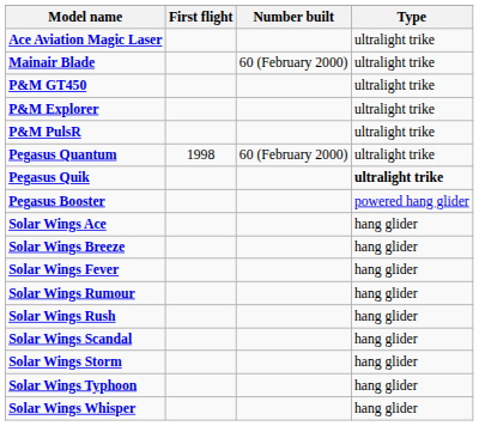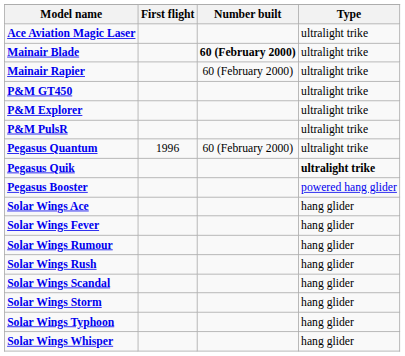 <table class="wikitable" style="text-align:center; font-size:90%;">
 <tr>
 </tr>
 <tr style="background:#efefef;">
 <th>Model name</th>
 <th>First flight</th>
 <th>Number built</th>
 <th>Type</th>
 </tr>
 <tr>
 <td style="text-align:left"><strong><a href='#'>Ace Aviation Magic Laser</a></strong></td>
 <td style="text-align:center"></td>
 <td style="text-align:center"></td>
 <td style="text-align:left">ultralight trike</td>
 </tr>
 <tr>
 <td style="text-align:left"><strong><a href='#'>Mainair Blade</a></strong></td>
+<td style="text-align:center"></td>
+<td style="text-align:center"><strong>60 (February 2000)</strong></td>
+<td style="text-align:left">ultralight trike</td>
+</tr>
+<tr>
+<td style="text-align:left"><strong><a href='#'>Mainair Rapier</a></strong></td>
 <td style="text-align:center"></td>
 <td style="text-align:center">60 (February 2000)</td>
 <td style="text-align:left">ultralight trike</td>
 </tr>
 <tr>
 <td style="text-align:left"><strong><a href='#'>P&M GT450</a></strong></td>
 <td style="text-align:center"></td>
 <td style="text-align:center"></td>
 <td style="text-align:left">ultralight trike</td>
 </tr>
 <tr>
 <td style="text-align:left"><strong><a href='#'>P&M Explorer</a></strong></td>
 <td style="text-align:center"></td>
 <td style="text-align:center"></td>
 <td style="text-align:left">ultralight trike</td>
 </tr>
 <tr>
 <td style="text-align:left"><strong><a href='#'>P&M PulsR</a></strong></td>
 <td style="text-align:center"></td>
 <td style="text-align:center"></td>
 <td style="text-align:left">ultralight trike</td>
 </tr>
 <tr>
 <td style="text-align:left"><strong><a href='#'>Pegasus Quantum</a></strong></td>
-<td style="text-align:center">1998</td>
+<td style="text-align:center">1996</td>
 <td style="text-align:center">60 (February 2000)</td>
 <td style="text-align:left">ultralight trike</td>
 </tr>
 <tr>
 <td style="text-align:left"><strong><a href='#'>Pegasus Quik</a></strong></td>
 <td style="text-align:center"></td>
 <td style="text-align:center"></td>
 <td style="text-align:left"><strong>ultralight trike</strong></td>
 </tr>
 <tr>
 <td style="text-align:left"><strong><a href='#'>Pegasus Booster</a></strong></td>
 <td style="text-align:center"></td>
 <td style="text-align:center"></td>
 <td style="text-align:left"><a href='#'>powered hang glider</a></td>
 </tr>
 <tr>
 <td style="text-align:left"><strong><a href='#'>Solar Wings Ace</a></strong></td>
-<td style="text-align:center"></td>
-<td style="text-align:center"></td>
-<td style="text-align:left">hang glider</td>
-</tr>
-<tr>
-<td style="text-align:left"><strong><a href='#'>Solar Wings Breeze</a></strong></td>
 <td style="text-align:center"></td>
 <td style="text-align:center"></td>
 <td style="text-align:left">hang glider</td>
 </tr>
 <tr>
 <td style="text-align:left"><strong><a href='#'>Solar Wings Fever</a></strong></td>
 <td style="text-align:center"></td>
 <td style="text-align:center"></td>
 <td style="text-align:left">hang glider</td>
 </tr>
 <tr>
 <td style="text-align:left"><strong><a href='#'>Solar Wings Rumour</a></strong></td>
 <td style="text-align:center"></td>
 <td style="text-align:center"></td>
 <td style="text-align:left">hang glider</td>
 </tr>
 <tr>
 <td style="text-align:left"><strong><a href='#'>Solar Wings Rush</a></strong></td>
 <td style="text-align:center"></td>
 <td style="text-align:center"></td>
 <td style="text-align:left">hang glider</td>
 </tr>
 <tr>
 <td style="text-align:left"><strong><a href='#'>Solar Wings Scandal</a></strong></td>
 <td style="text-align:center"></td>
 <td style="text-align:center"></td>
 <td style="text-align:left">hang glider</td>
 </tr>
 <tr>
 <td style="text-align:left"><strong><a href='#'>Solar Wings Storm</a></strong></td>
 <td style="text-align:center"></td>
 <td style="text-align:center"></td>
 <td style="text-align:left">hang glider</td>
 </tr>
 <tr>
 <td style="text-align:left"><strong><a href='#'>Solar Wings Typhoon</a></strong></td>
 <td style="text-align:center"></td>
 <td style="text-align:center"></td>
 <td style="text-align:left">hang glider</td>
 </tr>
 <tr>
 <td style="text-align:left"><strong><a href='#'>Solar Wings Whisper</a></strong></td>
 <td style="text-align:center"></td>
 <td style="text-align:center"></td>
 <td style="text-align:left">hang glider</td>
 </tr>
 </table>
